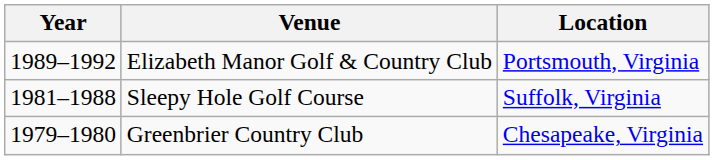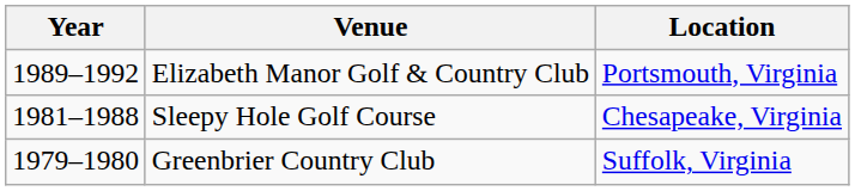 <table class=wikitable>
 <tr>
 <th>Year</th>
 <th>Venue</th>
 <th>Location</th>
 </tr>
 <tr>
 <td>1989–1992</td>
 <td>Elizabeth Manor Golf & Country Club</td>
 <td><a href='#'>Portsmouth, Virginia</a></td>
 </tr>
 <tr>
 <td>1981–1988</td>
 <td>Sleepy Hole Golf Course</td>
-<td><a href='#'>Suffolk, Virginia</a></td>
+<td><a href='#'>Chesapeake, Virginia</a></td>
 </tr>
 <tr>
 <td>1979–1980</td>
 <td>Greenbrier Country Club</td>
-<td><a href='#'>Chesapeake, Virginia</a></td>
+<td><a href='#'>Suffolk, Virginia</a></td>
 </tr>
 </table>
